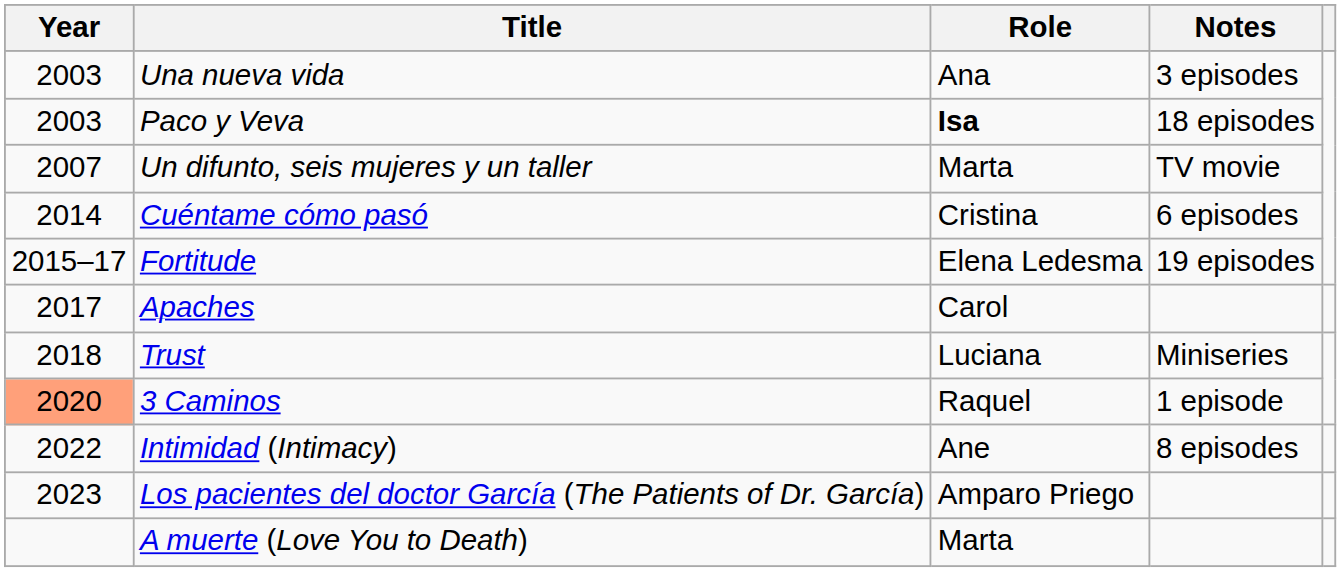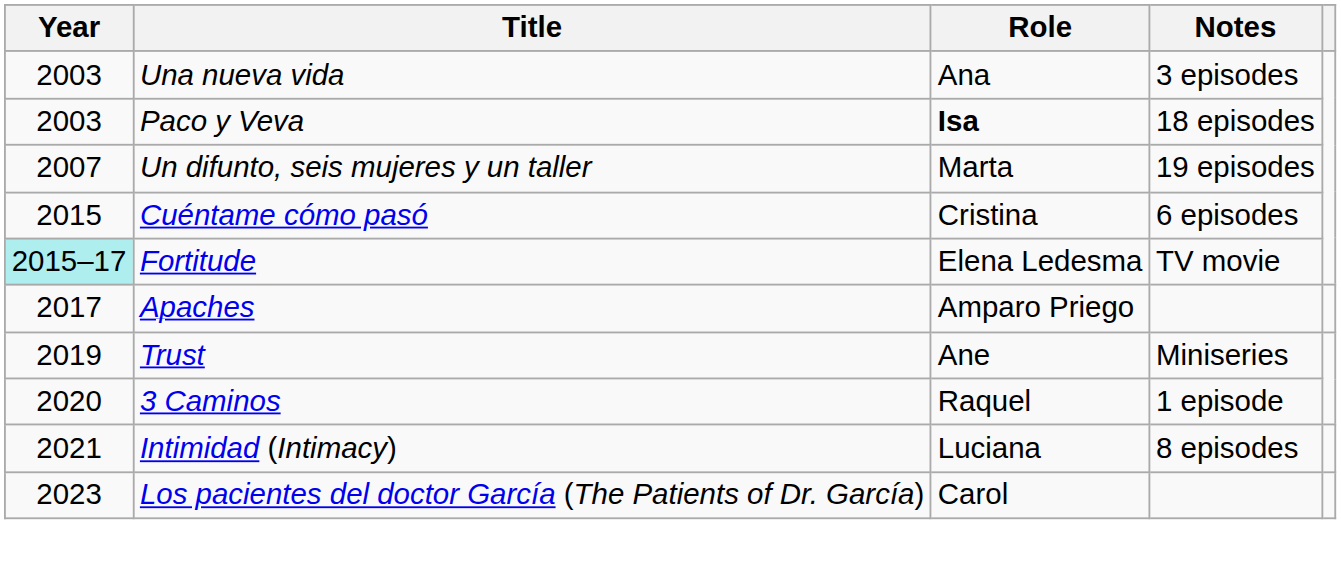 <table class="wikitable sortable">
 <tr>
 <th>Year</th>
 <th>Title</th>
 <th>Role</th>
 <th class="unsortable">Notes</th>
 <th class="unsortable"></th>
 </tr>
 <tr>
 <td align = "center">2003</td>
 <td><em>Una nueva vida</em></td>
 <td>Ana</td>
 <td>3 episodes</td>
 </tr>
 <tr>
 <td align = "center">2003</td>
 <td><em>Paco y Veva</em></td>
 <td><strong>Isa</strong></td>
 <td>18 episodes</td>
 </tr>
 <tr>
 <td align = "center">2007</td>
 <td><em>Un difunto, seis mujeres y un taller</em></td>
 <td>Marta</td>
-<td>TV movie</td>
+<td>19 episodes</td>
 </tr>
 <tr>
-<td align = "center">2014</td>
+<td align = "center">2015</td>
 <td><em><a href='#'>Cuéntame cómo pasó</a></em></td>
 <td>Cristina</td>
 <td>6 episodes</td>
 </tr>
 <tr>
-<td align = "center">2015–17</td>
+<td align = "center" style="background: paleturquoise;">2015–17</td>
 <td><em><a href='#'>Fortitude</a></em></td>
 <td>Elena Ledesma</td>
-<td>19 episodes</td>
+<td>TV movie</td>
 </tr>
 <tr>
 <td align = "center">2017</td>
 <td><em><a href='#'>Apaches</a></em></td>
-<td>Carol</td>
+<td>Amparo Priego</td>
 <td></td>
 <td align = "center"></td>
 </tr>
 <tr>
-<td align = "center">2018</td>
+<td align = "center">2019</td>
 <td><em><a href='#'>Trust</a></em></td>
-<td>Luciana</td>
+<td>Ane</td>
 <td>Miniseries</td>
 </tr>
 <tr>
-<td align = "center" style="background: lightsalmon;">2020</td>
+<td align = "center">2020</td>
 <td><em><a href='#'>3 Caminos</a></em></td>
 <td>Raquel</td>
 <td>1 episode</td>
 </tr>
 <tr>
-<td align = "center">2022</td>
+<td align = "center">2021</td>
 <td><em><a href='#'>Intimidad</a></em> (<em>Intimacy</em>)</td>
-<td>Ane</td>
+<td>Luciana</td>
 <td>8 episodes</td>
 <td align = "center"></td>
 </tr>
 <tr>
 <td align = "center">2023</td>
 <td><em><a href='#'>Los pacientes del doctor García</a></em> (<em>The Patients of Dr. García</em>)</td>
-<td>Amparo Priego</td>
+<td>Carol</td>
 <td></td>
 <td align = "center"></td>
 </tr>
-<tr>
-<td></td>
-<td><em><a href='#'>A muerte</a></em> (<em>Love You to Death</em>)</td>
-<td>Marta</td>
-<td></td>
-<td></td>
-</tr>
 </table>
